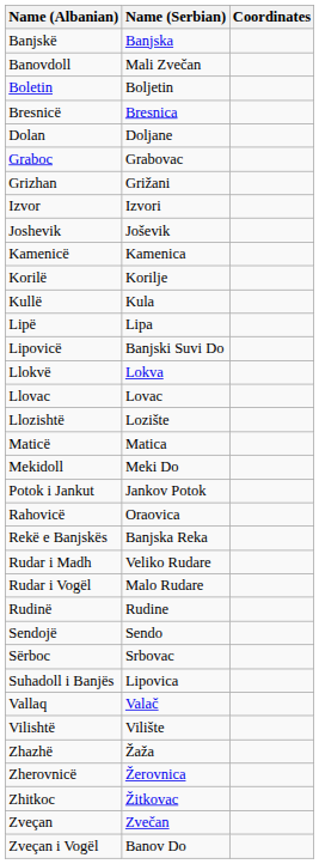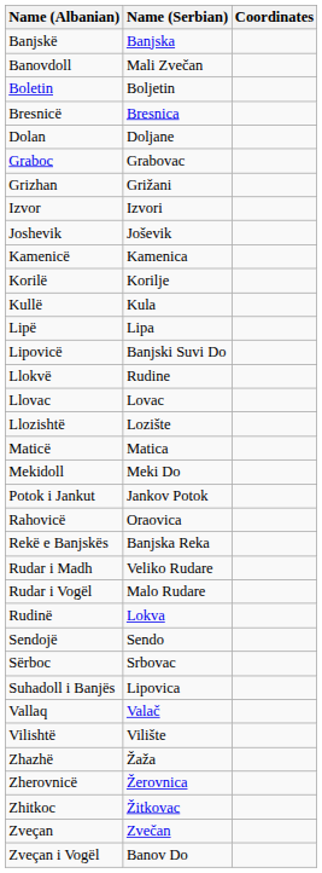 <table class="wikitable sortable">
 <tr>
 <th>Name (Albanian)</th>
 <th>Name (Serbian)</th>
 <th>Coordinates</th>
 </tr>
 <tr>
 <td>Banjskë</td>
 <td><a href='#'>Banjska</a></td>
 <td></td>
 </tr>
 <tr>
 <td>Banovdoll</td>
 <td>Mali Zvečan</td>
 <td></td>
 </tr>
 <tr>
 <td><a href='#'>Boletin</a></td>
 <td>Boljetin</td>
 <td></td>
 </tr>
 <tr>
 <td>Bresnicë</td>
 <td><a href='#'>Bresnica</a></td>
 <td></td>
 </tr>
 <tr>
 <td>Dolan</td>
 <td>Doljane</td>
 <td></td>
 </tr>
 <tr>
 <td><a href='#'>Graboc</a></td>
 <td>Grabovac</td>
 <td></td>
 </tr>
 <tr>
 <td>Grizhan</td>
 <td>Grižani</td>
 <td></td>
 </tr>
 <tr>
 <td>Izvor</td>
 <td>Izvori</td>
 <td></td>
 </tr>
 <tr>
 <td>Joshevik</td>
 <td>Joševik</td>
 <td></td>
 </tr>
 <tr>
 <td>Kamenicë</td>
 <td>Kamenica</td>
 <td></td>
 </tr>
 <tr>
 <td>Korilë</td>
 <td>Korilje</td>
 <td></td>
 </tr>
 <tr>
 <td>Kullë</td>
 <td>Kula</td>
 <td></td>
 </tr>
 <tr>
 <td>Lipë</td>
 <td>Lipa</td>
 <td></td>
 </tr>
 <tr>
 <td>Lipovicë</td>
 <td>Banjski Suvi Do</td>
 <td></td>
 </tr>
 <tr>
 <td>Llokvë</td>
-<td><a href='#'>Lokva</a></td>
+<td>Rudine</td>
 <td></td>
 </tr>
 <tr>
 <td>Llovac</td>
 <td>Lovac</td>
 <td></td>
 </tr>
 <tr>
 <td>Llozishtë</td>
 <td>Lozište</td>
 <td></td>
 </tr>
 <tr>
 <td>Maticë</td>
 <td>Matica</td>
 <td></td>
 </tr>
 <tr>
 <td>Mekidoll</td>
 <td>Meki Do</td>
 <td></td>
 </tr>
 <tr>
 <td>Potok i Jankut</td>
 <td>Jankov Potok</td>
 <td></td>
 </tr>
 <tr>
 <td>Rahovicë</td>
 <td>Oraovica</td>
 <td></td>
 </tr>
 <tr>
 <td>Rekë e Banjskës</td>
 <td>Banjska Reka</td>
 <td></td>
 </tr>
 <tr>
 <td>Rudar i Madh</td>
 <td>Veliko Rudare</td>
 <td></td>
 </tr>
 <tr>
 <td>Rudar i Vogël</td>
 <td>Malo Rudare</td>
 <td></td>
 </tr>
 <tr>
 <td>Rudinë</td>
-<td>Rudine</td>
+<td><a href='#'>Lokva</a></td>
 <td></td>
 </tr>
 <tr>
 <td>Sendojë</td>
 <td>Sendo</td>
 <td></td>
 </tr>
 <tr>
 <td>Sërboc</td>
 <td>Srbovac</td>
 <td></td>
 </tr>
 <tr>
 <td>Suhadoll i Banjës</td>
 <td>Lipovica</td>
 <td></td>
 </tr>
 <tr>
 <td>Vallaq</td>
 <td><a href='#'>Valač</a></td>
 <td></td>
 </tr>
 <tr>
 <td>Vilishtë</td>
 <td>Vilište</td>
 <td></td>
 </tr>
 <tr>
 <td>Zhazhë</td>
 <td>Žaža</td>
 <td></td>
 </tr>
 <tr>
 <td>Zherovnicë</td>
 <td><a href='#'>Žerovnica</a></td>
 <td></td>
 </tr>
 <tr>
 <td>Zhitkoc</td>
 <td><a href='#'>Žitkovac</a></td>
 <td></td>
 </tr>
 <tr>
 <td>Zveçan</td>
 <td><a href='#'>Zvečan</a></td>
 <td></td>
 </tr>
 <tr>
 <td>Zveçan i Vogël</td>
 <td>Banov Do</td>
 <td></td>
 </tr>
 </table>
